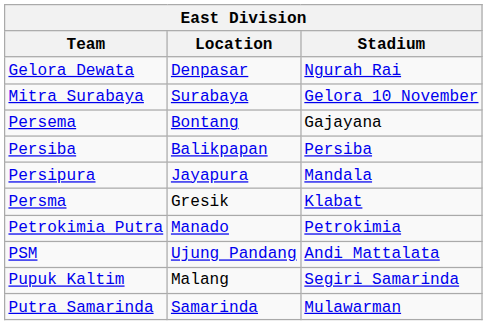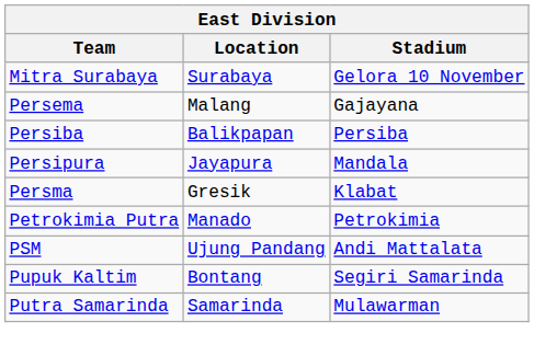 <table class="wikitable" style="text-align: left;">
 <tr>
 <th colspan="3">East Division</th>
 </tr>
 <tr>
 <th>Team</th>
 <th>Location</th>
 <th>Stadium</th>
 </tr>
 <tr>
-<td><a href='#'>Gelora Dewata</a></td>
-<td><a href='#'>Denpasar</a></td>
-<td><a href='#'>Ngurah Rai</a></td>
-</tr>
-<tr>
 <td><a href='#'>Mitra Surabaya</a></td>
 <td><a href='#'>Surabaya</a></td>
 <td><a href='#'>Gelora 10 November</a></td>
 </tr>
 <tr>
 <td><a href='#'>Persema</a></td>
-<td><a href='#'>Bontang</a></td>
+<td>Malang</td>
 <td>Gajayana</td>
 </tr>
 <tr>
 <td><a href='#'>Persiba</a></td>
 <td><a href='#'>Balikpapan</a></td>
 <td><a href='#'>Persiba</a></td>
 </tr>
 <tr>
 <td><a href='#'>Persipura</a></td>
 <td><a href='#'>Jayapura</a></td>
 <td><a href='#'>Mandala</a></td>
 </tr>
 <tr>
 <td><a href='#'>Persma</a></td>
 <td>Gresik</td>
 <td><a href='#'>Klabat</a></td>
 </tr>
 <tr>
 <td><a href='#'>Petrokimia Putra</a></td>
 <td><a href='#'>Manado</a></td>
 <td><a href='#'>Petrokimia</a></td>
 </tr>
 <tr>
 <td><a href='#'>PSM</a></td>
 <td><a href='#'>Ujung Pandang</a></td>
 <td><a href='#'>Andi Mattalata</a></td>
 </tr>
 <tr>
 <td><a href='#'>Pupuk Kaltim</a></td>
-<td>Malang</td>
+<td><a href='#'>Bontang</a></td>
 <td><a href='#'>Segiri Samarinda</a></td>
 </tr>
 <tr>
 <td><a href='#'>Putra Samarinda</a></td>
 <td><a href='#'>Samarinda</a></td>
 <td><a href='#'>Mulawarman</a></td>
 </tr>
 </table>
